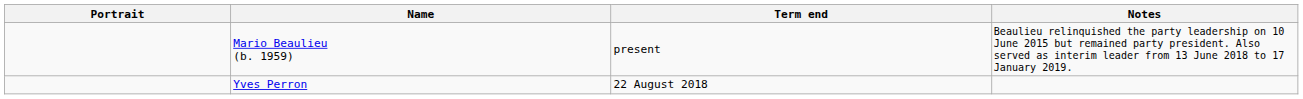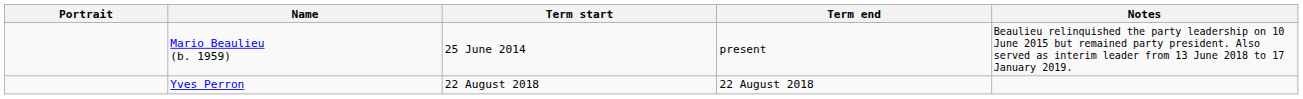 <table class="wikitable" style="width:95%;">
 <tr>
 <th>Portrait</th>
 <th>Name</th>
+<th>Term start</th>
 <th>Term end</th>
 <th style="width:350px;">Notes</th>
 </tr>
 <tr>
 <td></td>
 <td><a href='#'>Mario Beaulieu</a><br>(b. 1959)</td>
+<td>25 June 2014</td>
 <td>present</td>
 <td style="font-size:90%;">Beaulieu relinquished the party leadership on 10 June 2015 but remained party president. Also served as interim leader from 13 June 2018 to 17 January 2019.</td>
 </tr>
 <tr>
 <td></td>
 <td><a href='#'>Yves Perron</a></td>
 <td>22 August 2018</td>
+<td>22 August 2018</td>
 <td style="font-size:90%;"></td>
 </tr>
 </table>
